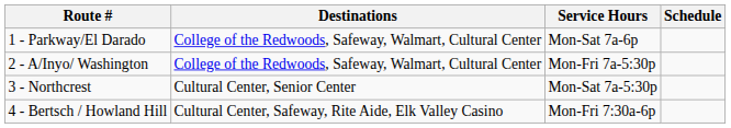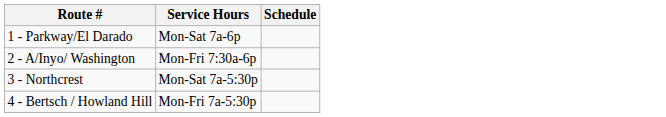 <table class="wikitable">
 <tr>
 <th>Route #</th>
-<th>Destinations</th>
 <th>Service Hours</th>
 <th>Schedule</th>
 </tr>
 <tr>
 <td>1 - Parkway/El Darado</td>
-<td><a href='#'>College of the Redwoods</a>, Safeway, Walmart, Cultural Center</td>
 <td>Mon-Sat 7a-6p</td>
 <td></td>
 </tr>
 <tr>
 <td>2 - A/Inyo/ Washington</td>
-<td><a href='#'>College of the Redwoods</a>, Safeway, Walmart, Cultural Center</td>
-<td>Mon-Fri 7a-5:30p</td>
+<td>Mon-Fri 7:30a-6p</td>
 <td></td>
 </tr>
 <tr>
 <td>3 - Northcrest</td>
-<td>Cultural Center, Senior Center</td>
 <td>Mon-Sat 7a-5:30p</td>
 <td></td>
 </tr>
 <tr>
 <td>4 - Bertsch / Howland Hill</td>
-<td>Cultural Center, Safeway, Rite Aide, Elk Valley Casino</td>
-<td>Mon-Fri 7:30a-6p</td>
+<td>Mon-Fri 7a-5:30p</td>
 <td></td>
 </tr>
 </table>
